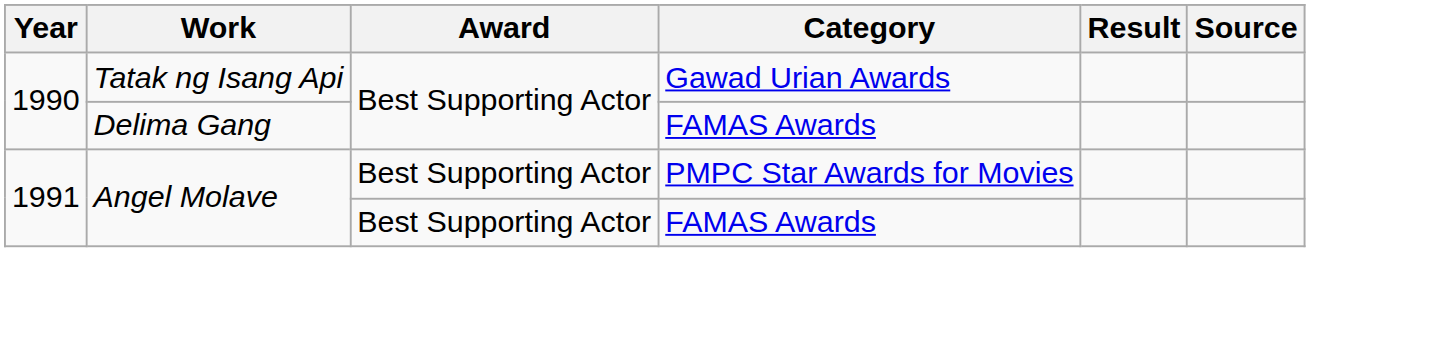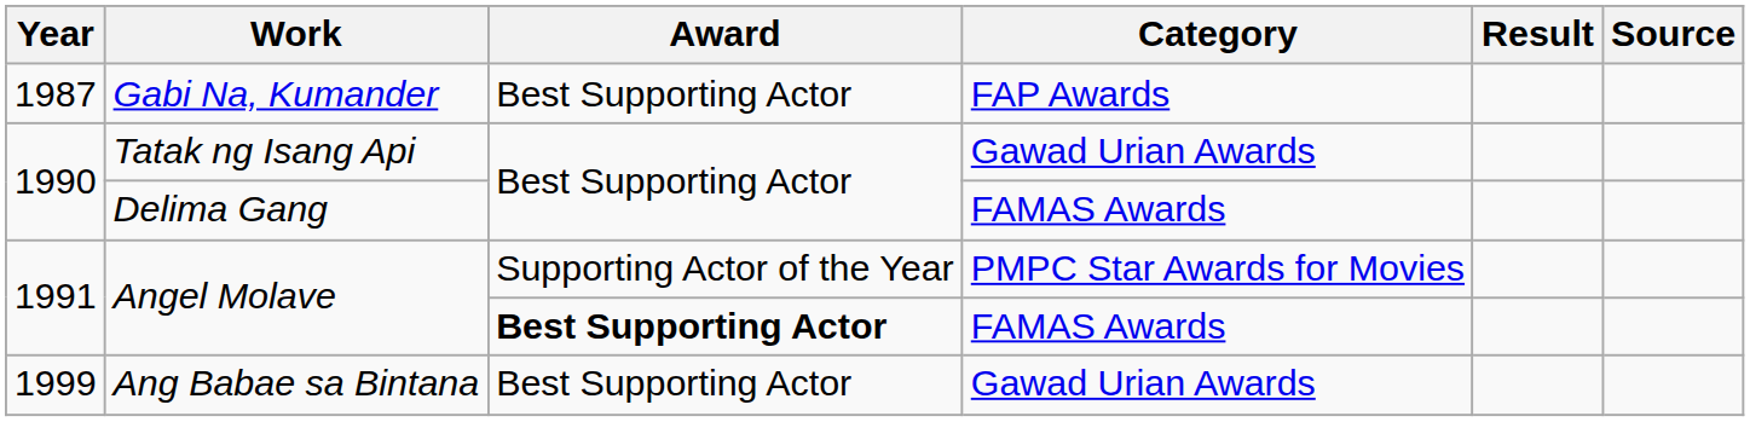 <table class="wikitable">
 <tr>
 <th>Year</th>
 <th>Work</th>
 <th>Award</th>
 <th>Category</th>
 <th>Result</th>
 <th>Source</th>
+</tr>
+<tr>
+<td>1987</td>
+<td><em><a href='#'>Gabi Na, Kumander</a></em></td>
+<td>Best Supporting Actor</td>
+<td><a href='#'>FAP Awards</a></td>
+<td></td>
+<td></td>
 </tr>
 <tr>
 <td rowspan="2">1990</td>
 <td><em>Tatak ng Isang Api</em></td>
 <td rowspan="2">Best Supporting Actor</td>
 <td><a href='#'>Gawad Urian Awards</a></td>
 <td></td>
 <td></td>
 </tr>
 <tr>
 <td><em>Delima Gang</em></td>
 <td><a href='#'>FAMAS Awards</a></td>
 <td></td>
 <td></td>
 </tr>
 <tr>
 <td rowspan="2">1991</td>
 <td rowspan="2"><em>Angel Molave</em></td>
-<td>Best Supporting Actor</td>
+<td>Supporting Actor of the Year</td>
 <td><a href='#'>PMPC Star Awards for Movies</a></td>
 <td></td>
 <td></td>
 </tr>
 <tr>
-<td>Best Supporting Actor</td>
+<td><strong>Best Supporting Actor</strong></td>
 <td><a href='#'>FAMAS Awards</a></td>
 <td></td>
 <td></td>
 </tr>
+<tr>
+<td>1999</td>
+<td><em>Ang Babae sa Bintana</em></td>
+<td>Best Supporting Actor</td>
+<td><a href='#'>Gawad Urian Awards</a></td>
+<td></td>
+<td></td>
+</tr>
 </table>
